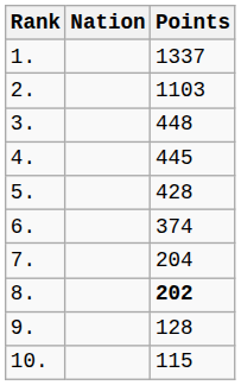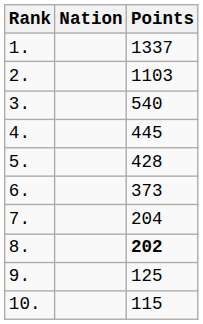 <table class="wikitable sortable">
 <tr>
 <th>Rank</th>
 <th>Nation</th>
 <th>Points</th>
 </tr>
 <tr>
 <td>1.</td>
 <td></td>
 <td>1337</td>
 </tr>
 <tr>
 <td>2.</td>
 <td></td>
 <td>1103</td>
 </tr>
 <tr>
 <td>3.</td>
 <td></td>
-<td>448</td>
+<td>540</td>
 </tr>
 <tr>
 <td>4.</td>
 <td></td>
 <td>445</td>
 </tr>
 <tr>
 <td>5.</td>
 <td></td>
 <td>428</td>
 </tr>
 <tr>
 <td>6.</td>
 <td></td>
-<td>374</td>
+<td>373</td>
 </tr>
 <tr>
 <td>7.</td>
 <td></td>
 <td>204</td>
 </tr>
 <tr>
 <td>8.</td>
 <td></td>
 <td><strong>202</strong></td>
 </tr>
 <tr>
 <td>9.</td>
 <td></td>
-<td>128</td>
+<td>125</td>
 </tr>
 <tr>
 <td>10.</td>
 <td></td>
 <td>115</td>
 </tr>
 </table>
